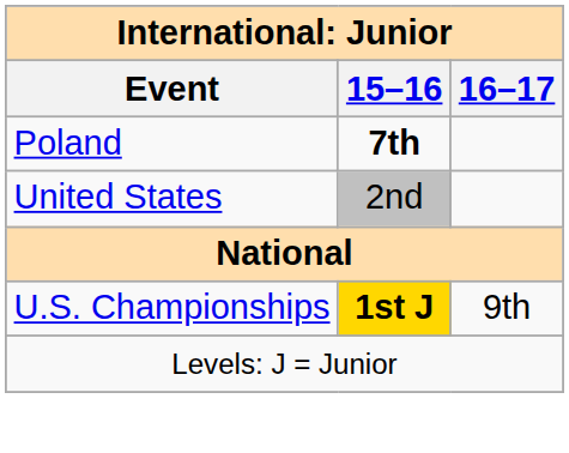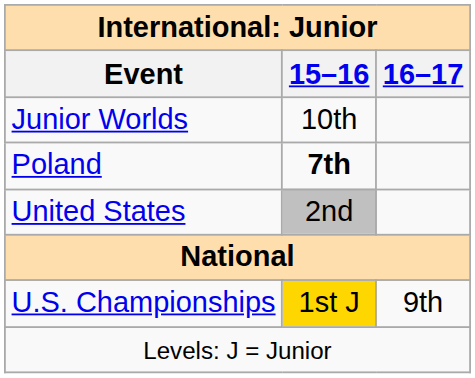 <table class="wikitable" style="text-align:center">
 <tr>
 <th colspan="3" style="background-color: #ffdead; " align="center">International: Junior </th>
 </tr>
 <tr>
 <th>Event</th>
 <th><a href='#'>15–16</a></th>
 <th><a href='#'>16–17</a></th>
+</tr>
+<tr>
+<td align=left><a href='#'>Junior Worlds</a></td>
+<td>10th</td>
+<td></td>
 </tr>
 <tr>
 <td align=left> <a href='#'>Poland</a></td>
 <td><strong>7th</strong></td>
 <td></td>
 </tr>
 <tr>
 <td align=left> <a href='#'>United States</a></td>
 <td bgcolor=silver>2nd</td>
 <td></td>
 </tr>
 <tr>
 <th colspan="3" style="background-color: #ffdead; " align="center">National</th>
 </tr>
 <tr>
 <td align=left><a href='#'>U.S. Championships</a></td>
-<td bgcolor=gold><strong>1st J</strong></td>
+<td bgcolor=gold>1st J</td>
 <td>9th</td>
 </tr>
 <tr>
 <td colspan="3" align="center"><small> Levels: J = Junior </small></td>
 </tr>
 </table>
